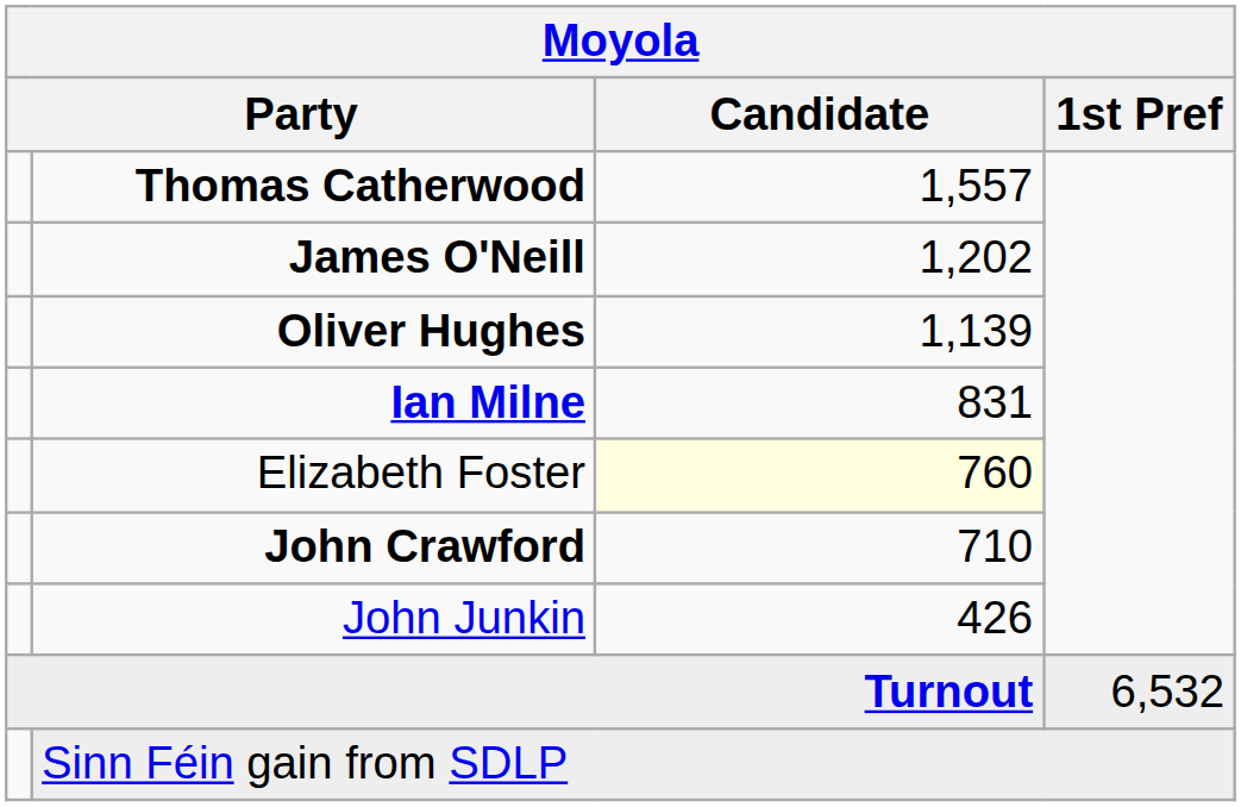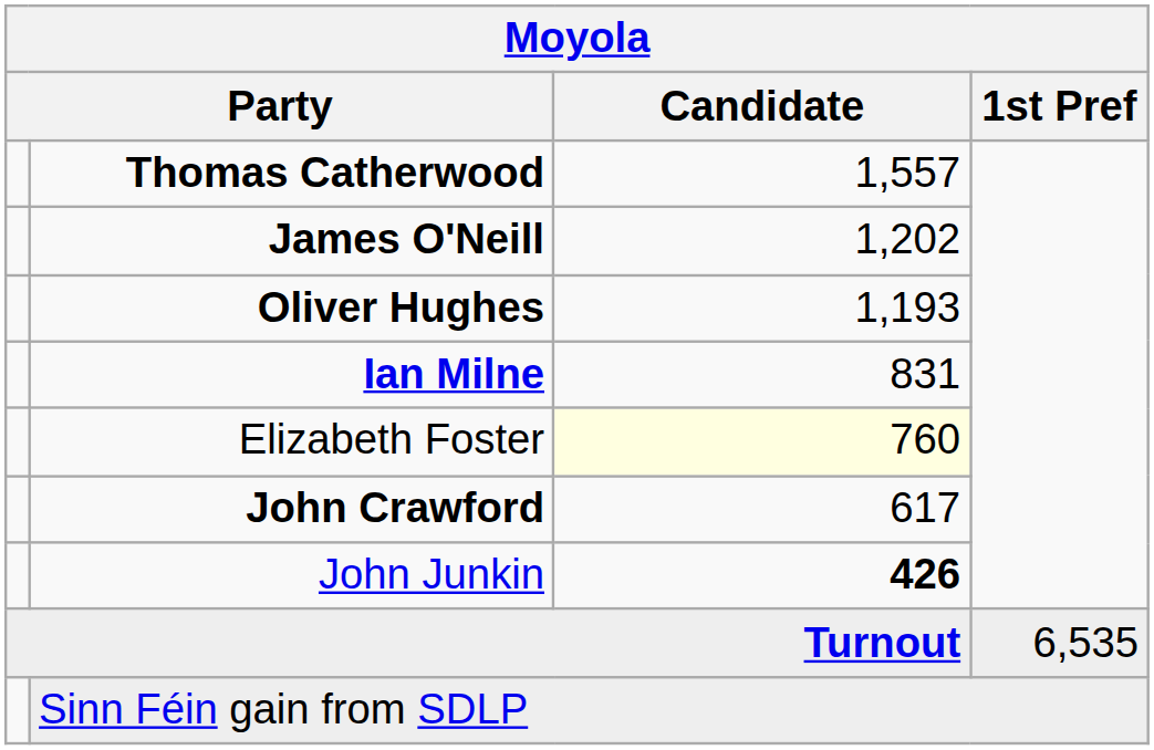 <table class="wikitable">
 <tr>
 <th colspan="4" align="center"><a href='#'>Moyola</a></th>
 </tr>
 <tr>
 <th colspan="2" align="center" width=200>Party</th>
 <th width=150>Candidate</th>
 <th width=60>1st Pref</th>
 </tr>
 <tr>
 <td></td>
 <td align="right"><strong>Thomas Catherwood</strong></td>
 <td align="right">1,557</td>
 </tr>
 <tr>
 <td></td>
 <td align="right"><strong>James O'Neill</strong></td>
 <td align="right">1,202</td>
 </tr>
 <tr>
 <td></td>
 <td align="right"><strong>Oliver Hughes</strong></td>
-<td align="right">1,139</td>
+<td align="right">1,193</td>
 </tr>
 <tr>
 <td></td>
 <td align="right"><strong><a href='#'>Ian Milne</a></strong></td>
 <td align="right">831</td>
 </tr>
 <tr>
 <td></td>
 <td align="right">Elizabeth Foster</td>
 <td align="right" style="background: lightyellow;">760</td>
 </tr>
 <tr>
 <td></td>
 <td align="right"><strong>John Crawford</strong></td>
-<td align="right">710</td>
+<td align="right">617</td>
 </tr>
 <tr>
 <td></td>
 <td align="right"><a href='#'>John Junkin</a></td>
-<td align="right">426</td>
+<td align="right"><strong>426</strong></td>
 </tr>
 <tr bgcolor="EEEEEE">
 <td colspan=3 align="right"><strong><a href='#'>Turnout</a></strong></td>
-<td align="right">6,532</td>
+<td align="right">6,535</td>
 </tr>
 <tr>
 <td bgcolor=></td>
 <td colspan=3 bgcolor="EEEEEE"><a href='#'>Sinn Féin</a> gain from <a href='#'>SDLP</a></td>
 </tr>
 </table>
